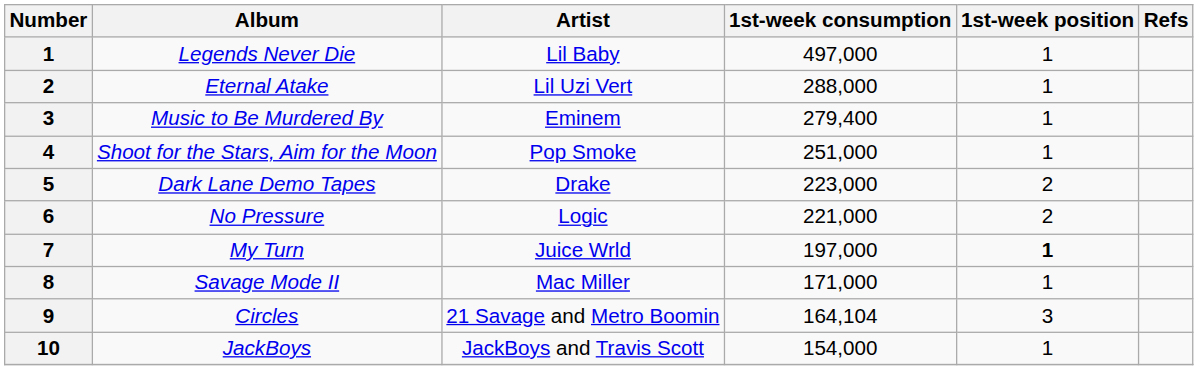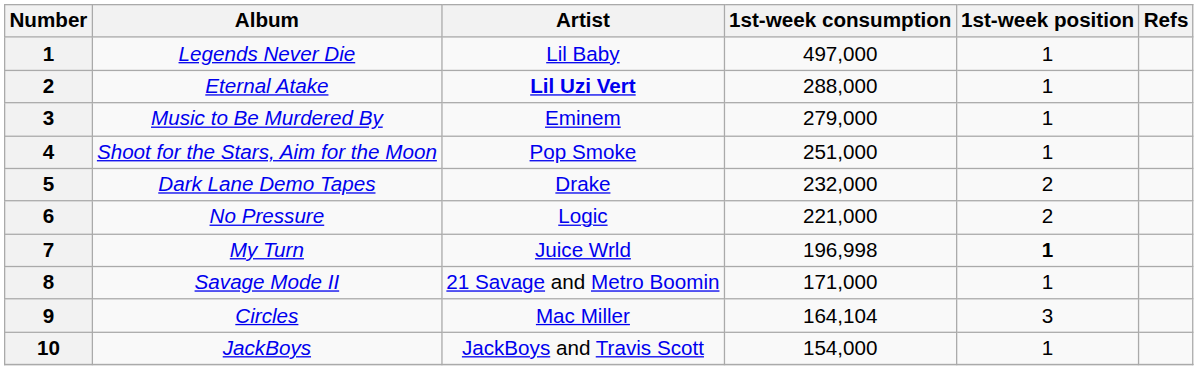 <table class="wikitable sortable" style="text-align:center;">
 <tr>
 <th scope="col">Number</th>
 <th scope="col">Album</th>
 <th scope="col">Artist</th>
 <th scope="col">1st-week consumption</th>
 <th scope="col">1st-week position</th>
 <th scope="col">Refs</th>
 </tr>
 <tr>
 <th scope="row">1</th>
 <td><em><a href='#'>Legends Never Die</a></em></td>
 <td><a href='#'>Lil Baby</a></td>
 <td>497,000</td>
 <td>1</td>
 <td></td>
 </tr>
 <tr>
 <th scope="row">2</th>
 <td><em><a href='#'>Eternal Atake</a></em></td>
-<td><a href='#'>Lil Uzi Vert</a></td>
+<td><strong><a href='#'>Lil Uzi Vert</a></strong></td>
 <td>288,000</td>
 <td>1</td>
 <td></td>
 </tr>
 <tr>
 <th scope="row">3</th>
 <td><em><a href='#'>Music to Be Murdered By</a></em></td>
 <td><a href='#'>Eminem</a></td>
-<td>279,400</td>
+<td>279,000</td>
 <td>1</td>
 <td></td>
 </tr>
 <tr>
 <th scope="row">4</th>
 <td><em><a href='#'>Shoot for the Stars, Aim for the Moon</a></em></td>
 <td><a href='#'>Pop Smoke</a></td>
 <td>251,000</td>
 <td>1</td>
 <td></td>
 </tr>
 <tr>
 <th scope="row">5</th>
 <td><em><a href='#'>Dark Lane Demo Tapes</a></em></td>
 <td><a href='#'>Drake</a></td>
-<td>223,000</td>
+<td>232,000</td>
 <td>2</td>
 <td></td>
 </tr>
 <tr>
 <th scope="row">6</th>
 <td><em><a href='#'>No Pressure</a></em></td>
 <td><a href='#'>Logic</a></td>
 <td>221,000</td>
 <td>2</td>
 <td></td>
 </tr>
 <tr>
 <th scope="row">7</th>
 <td><em><a href='#'>My Turn</a></em></td>
 <td><a href='#'>Juice Wrld</a></td>
-<td>197,000</td>
+<td>196,998</td>
 <td><strong>1</strong></td>
 <td></td>
 </tr>
 <tr>
 <th scope="row">8</th>
 <td><em><a href='#'>Savage Mode II</a></em></td>
-<td><a href='#'>Mac Miller</a></td>
+<td><a href='#'>21 Savage</a> and <a href='#'>Metro Boomin</a></td>
 <td>171,000</td>
 <td>1</td>
 <td></td>
 </tr>
 <tr>
 <th scope="row">9</th>
 <td><em><a href='#'>Circles</a></em></td>
-<td><a href='#'>21 Savage</a> and <a href='#'>Metro Boomin</a></td>
+<td><a href='#'>Mac Miller</a></td>
 <td>164,104</td>
 <td>3</td>
 <td></td>
 </tr>
 <tr>
 <th scope="row">10</th>
 <td><em><a href='#'>JackBoys</a></em></td>
 <td><a href='#'>JackBoys</a> and <a href='#'>Travis Scott</a></td>
 <td>154,000</td>
 <td>1</td>
 <td></td>
 </tr>
 <tr>
 </tr>
 </table>
